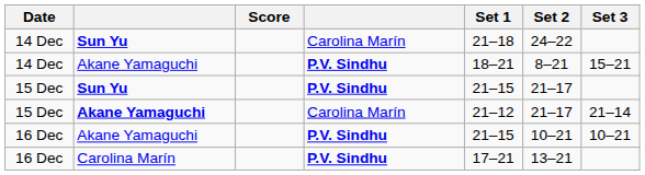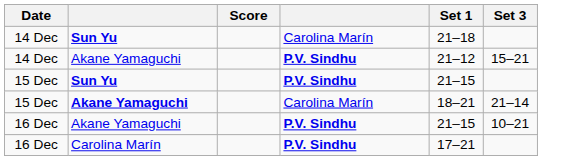 <table class="wikitable" style="text-align: center; font-size:90% ">
 <tr>
 <th width="60">Date</th>
 <th align="right" width="150"></th>
 <th width="60">Score</th>
 <th align="left" width="150"></th>
 <th width="50">Set 1</th>
-<th width="50">Set 2</th>
 <th width="50">Set 3</th>
 </tr>
 <tr>
 <td>14 Dec</td>
 <td align=left><strong> <a href='#'>Sun Yu</a></strong></td>
 <td align=center></td>
 <td align=left> <a href='#'>Carolina Marín</a></td>
 <td>21–18</td>
-<td>24–22</td>
 <td></td>
 </tr>
 <tr>
 <td>14 Dec</td>
 <td align=left> <a href='#'>Akane Yamaguchi</a></td>
 <td align=center></td>
 <td align=left><strong> <a href='#'>P.V. Sindhu</a></strong></td>
-<td>18–21</td>
-<td>8–21</td>
+<td>21–12</td>
 <td>15–21</td>
 </tr>
 <tr>
 <td>15 Dec</td>
 <td align=left><strong> <a href='#'>Sun Yu</a></strong></td>
 <td align=center></td>
 <td align=left><strong> <a href='#'>P.V. Sindhu</a></strong></td>
 <td>21–15</td>
-<td>21–17</td>
 <td></td>
 </tr>
 <tr>
 <td>15 Dec</td>
 <td align=left><strong> <a href='#'>Akane Yamaguchi</a></strong></td>
 <td align=center></td>
 <td align=left> <a href='#'>Carolina Marín</a></td>
-<td>21–12</td>
-<td>21–17</td>
+<td>18–21</td>
 <td>21–14</td>
 </tr>
 <tr>
 <td>16 Dec</td>
 <td align=left> <a href='#'>Akane Yamaguchi</a></td>
 <td align=center></td>
 <td align=left><strong> <a href='#'>P.V. Sindhu</a></strong></td>
 <td>21–15</td>
 <td>10–21</td>
-<td>10–21</td>
 </tr>
 <tr>
 <td>16 Dec</td>
 <td align=left> <a href='#'>Carolina Marín</a></td>
 <td align=center></td>
 <td align=left><strong> <a href='#'>P.V. Sindhu</a></strong></td>
 <td>17–21</td>
-<td>13–21</td>
 <td></td>
 </tr>
 </table>
